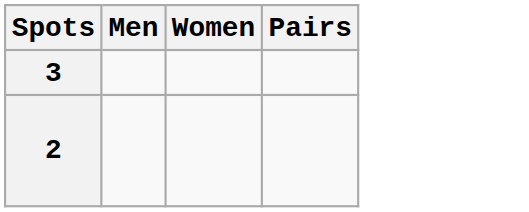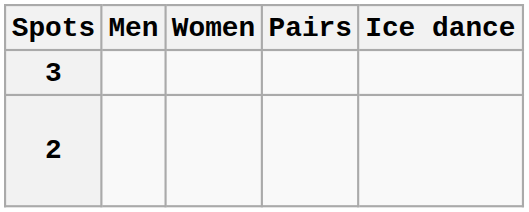 <table class="wikitable unsortable" style="text-align:left;">
 <tr>
 <th scope="col">Spots</th>
 <th scope="col">Men</th>
 <th scope="col">Women</th>
 <th scope="col">Pairs</th>
+<th scope="col">Ice dance</th>
 </tr>
 <tr>
 <th scope="row">3</th>
 <td valign="top"><br></td>
 <td valign="top"><br></td>
 <td valign="top"></td>
+<td valign="top"><br></td>
 </tr>
 <tr>
 <th scope="row">2</th>
 <td valign="top"><br><br><br></td>
 <td valign="top"><br><br></td>
 <td valign="top"><br><br><br></td>
+<td valign="top"><br></td>
 </tr>
 </table>
